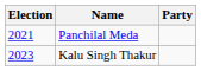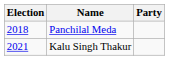 <table class="wikitable sortable">
 <tr>
 <th>Election</th>
 <th>Name</th>
 <th colspan=2>Party</th>
 </tr>
 <tr>
-<td><a href='#'>2021</a></td>
+<td><a href='#'>2018</a></td>
 <td><a href='#'>Panchilal Meda</a></td>
 <td></td>
 </tr>
 <tr>
-<td><a href='#'>2023</a></td>
+<td><a href='#'>2021</a></td>
 <td>Kalu Singh Thakur</td>
 <td></td>
 </tr>
 </table>
